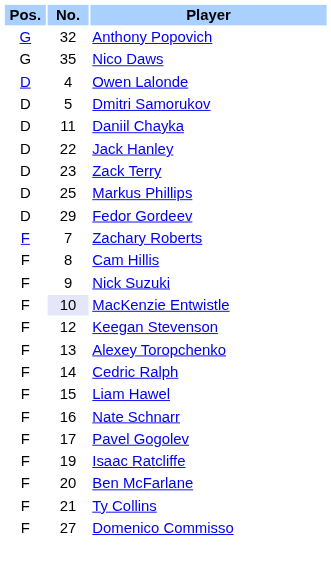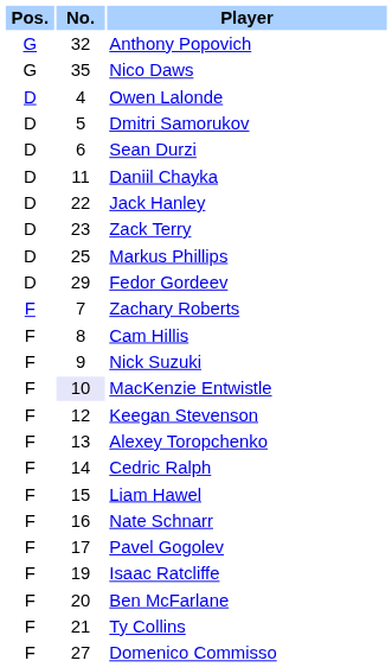 <table border="0" cellspacing="2" cellpadding="2">
 <tr bgcolor=AAD0FF>
 <th width=40>Pos.</th>
 <th width=40>No.</th>
 <th width=250>Player</th>
 </tr>
 <tr>
 <td style="text-align:center;"><a href='#'>G</a></td>
 <td style="text-align:center;">32</td>
 <td><a href='#'>Anthony Popovich</a></td>
 </tr>
 <tr>
 <td style="text-align:center;">G</td>
 <td style="text-align:center;">35</td>
 <td><a href='#'>Nico Daws</a></td>
 </tr>
 <tr>
 <td style="text-align:center;"><a href='#'>D</a></td>
 <td style="text-align:center;">4</td>
 <td><a href='#'>Owen Lalonde</a></td>
 </tr>
 <tr>
 <td style="text-align:center;">D</td>
 <td style="text-align:center;">5</td>
 <td><a href='#'>Dmitri Samorukov</a></td>
+</tr>
+<tr>
+<td style="text-align:center;">D</td>
+<td style="text-align:center;">6</td>
+<td><a href='#'>Sean Durzi</a></td>
 </tr>
 <tr>
 <td style="text-align:center;">D</td>
 <td style="text-align:center;">11</td>
 <td><a href='#'>Daniil Chayka</a></td>
 </tr>
 <tr>
 <td style="text-align:center;">D</td>
 <td style="text-align:center;">22</td>
 <td><a href='#'>Jack Hanley</a></td>
 </tr>
 <tr>
 <td style="text-align:center;">D</td>
 <td style="text-align:center;">23</td>
 <td><a href='#'>Zack Terry</a></td>
 </tr>
 <tr>
 <td style="text-align:center;">D</td>
 <td style="text-align:center;">25</td>
 <td><a href='#'>Markus Phillips</a></td>
 </tr>
 <tr>
 <td style="text-align:center;">D</td>
 <td style="text-align:center;">29</td>
 <td><a href='#'>Fedor Gordeev</a></td>
 </tr>
 <tr>
 <td style="text-align:center;"><a href='#'>F</a></td>
 <td style="text-align:center;">7</td>
 <td><a href='#'>Zachary Roberts</a></td>
 </tr>
 <tr>
 <td style="text-align:center;">F</td>
 <td style="text-align:center;">8</td>
 <td><a href='#'>Cam Hillis</a></td>
 </tr>
 <tr>
 <td style="text-align:center;">F</td>
 <td style="text-align:center;">9</td>
 <td><a href='#'>Nick Suzuki</a></td>
 </tr>
 <tr>
 <td style="text-align:center;">F</td>
 <td style="background: lavender; text-align:center;">10</td>
 <td><a href='#'>MacKenzie Entwistle</a></td>
 </tr>
 <tr>
 <td style="text-align:center;">F</td>
 <td style="text-align:center;">12</td>
 <td><a href='#'>Keegan Stevenson</a></td>
 </tr>
 <tr>
 <td style="text-align:center;">F</td>
 <td style="text-align:center;">13</td>
 <td><a href='#'>Alexey Toropchenko</a></td>
 </tr>
 <tr>
 <td style="text-align:center;">F</td>
 <td style="text-align:center;">14</td>
 <td><a href='#'>Cedric Ralph</a></td>
 </tr>
 <tr>
 <td style="text-align:center;">F</td>
 <td style="text-align:center;">15</td>
 <td><a href='#'>Liam Hawel</a></td>
 </tr>
 <tr>
 <td style="text-align:center;">F</td>
 <td style="text-align:center;">16</td>
 <td><a href='#'>Nate Schnarr</a></td>
 </tr>
 <tr>
 <td style="text-align:center;">F</td>
 <td style="text-align:center;">17</td>
 <td><a href='#'>Pavel Gogolev</a></td>
 </tr>
 <tr>
 <td style="text-align:center;">F</td>
 <td style="text-align:center;">19</td>
 <td><a href='#'>Isaac Ratcliffe</a></td>
 </tr>
 <tr>
 <td style="text-align:center;">F</td>
 <td style="text-align:center;">20</td>
 <td><a href='#'>Ben McFarlane</a></td>
 </tr>
 <tr>
 <td style="text-align:center;">F</td>
 <td style="text-align:center;">21</td>
 <td><a href='#'>Ty Collins</a></td>
 </tr>
 <tr>
 <td style="text-align:center;">F</td>
 <td style="text-align:center;">27</td>
 <td><a href='#'>Domenico Commisso</a></td>
 </tr>
 </table>
